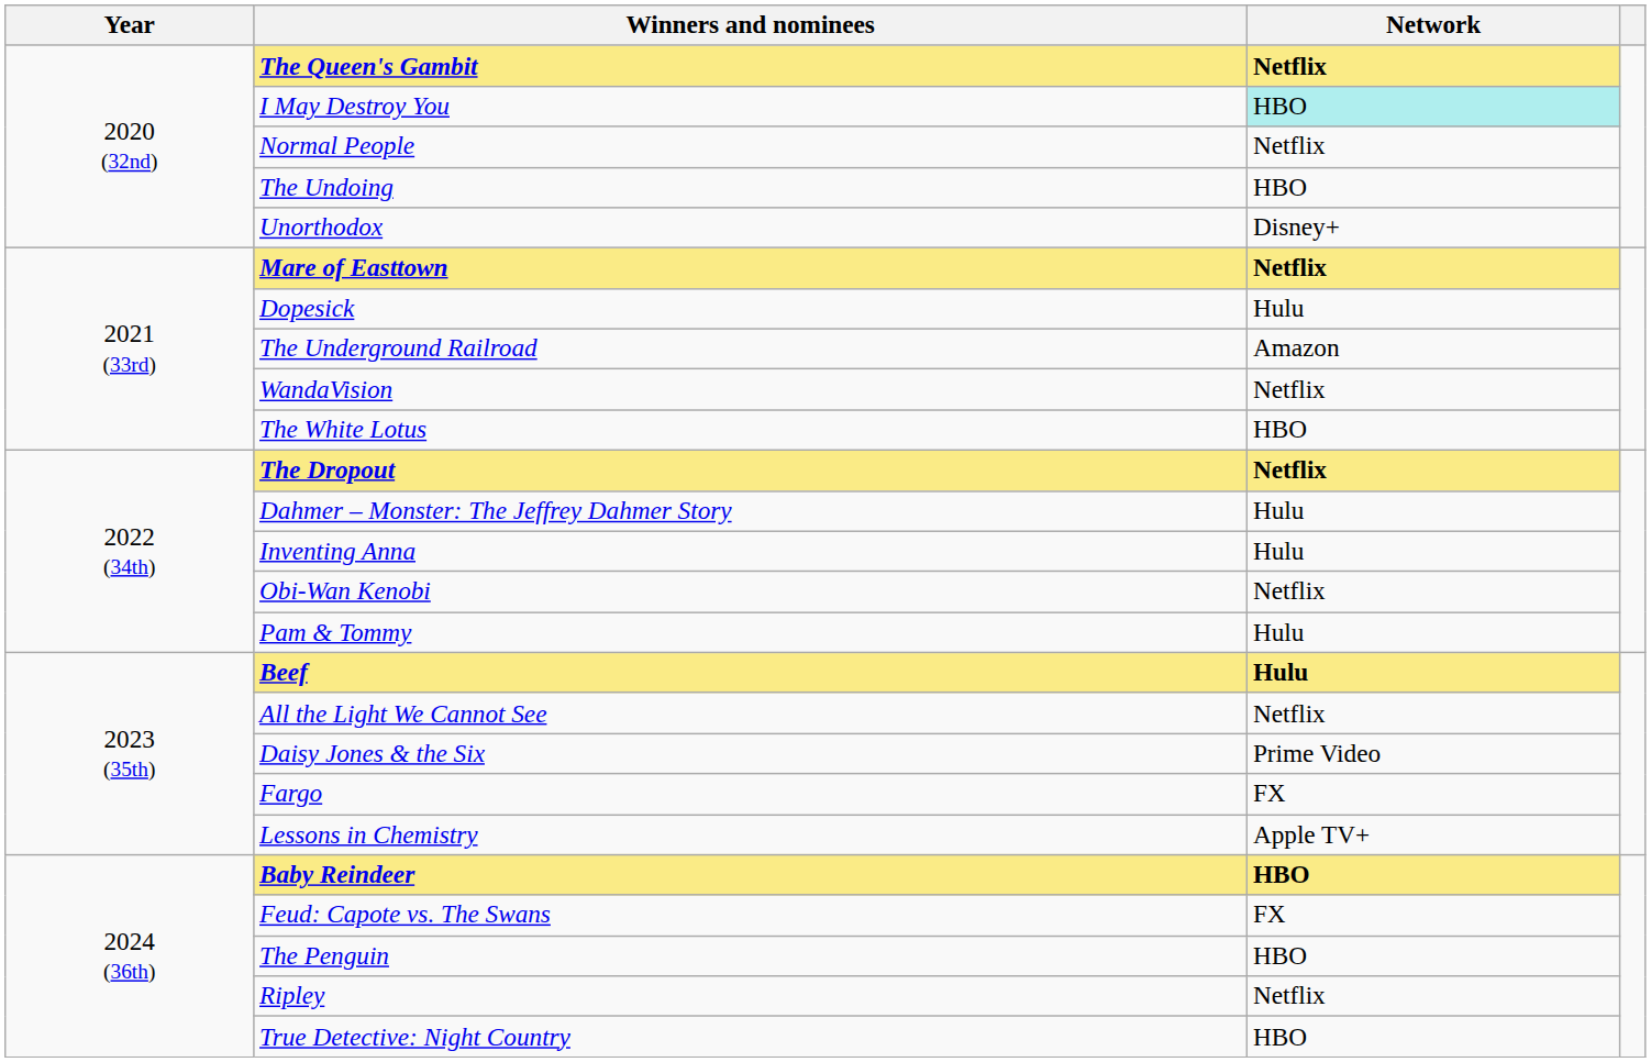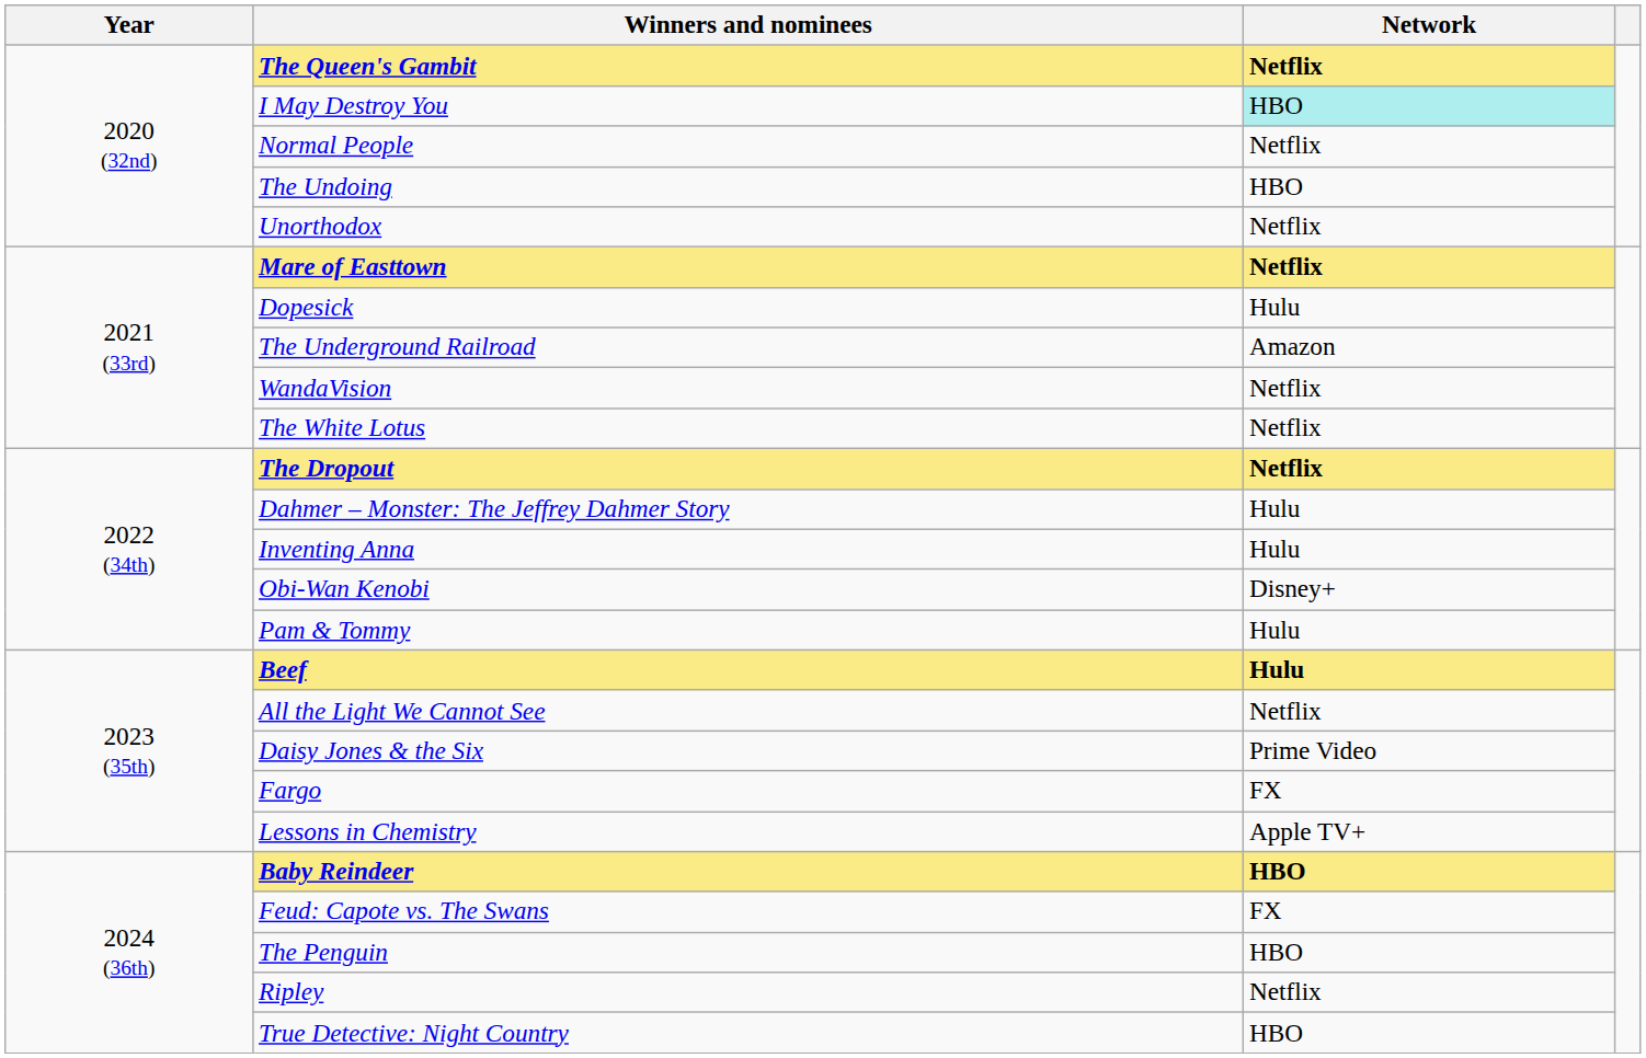 <table class="wikitable" width="65%" cellpadding="5">
 <tr>
 <th width="10%"><strong>Year</strong></th>
 <th width="40%"><strong>Winners and nominees</strong></th>
 <th width="15%"><strong>Network</strong></th>
 <th width="1%"><strong></strong></th>
 </tr>
 <tr>
 <td rowspan="5" style="text-align:center;">2020<br><small>(<a href='#'>32nd</a>)</small></td>
 <td style="background:#FAEB86;"><strong><em><a href='#'>The Queen's Gambit</a></em></strong></td>
 <td style="background:#FAEB86;"><strong>Netflix</strong></td>
 <td rowspan="5" style="text-align:center;"></td>
 </tr>
 <tr>
 <td><em><a href='#'>I May Destroy You</a></em></td>
 <td style="background: paleturquoise;">HBO</td>
 </tr>
 <tr>
 <td><em><a href='#'>Normal People</a></em></td>
 <td>Netflix</td>
 </tr>
 <tr>
 <td><em><a href='#'>The Undoing</a></em></td>
 <td>HBO</td>
 </tr>
 <tr>
 <td><em><a href='#'>Unorthodox</a></em></td>
-<td>Disney+</td>
+<td>Netflix</td>
 </tr>
 <tr>
 <td rowspan="5" style="text-align:center;">2021<br><small>(<a href='#'>33rd</a>)</small></td>
 <td style="background:#FAEB86;"><strong><em><a href='#'>Mare of Easttown</a></em></strong></td>
 <td style="background:#FAEB86;"><strong>Netflix</strong></td>
 <td rowspan="5" style="text-align:center;"></td>
 </tr>
 <tr>
 <td><em><a href='#'>Dopesick</a></em></td>
 <td>Hulu</td>
 </tr>
 <tr>
 <td><em><a href='#'>The Underground Railroad</a></em></td>
 <td>Amazon</td>
 </tr>
 <tr>
 <td><em><a href='#'>WandaVision</a></em></td>
 <td>Netflix</td>
 </tr>
 <tr>
 <td><em><a href='#'>The White Lotus</a></em></td>
-<td>HBO</td>
+<td>Netflix</td>
 </tr>
 <tr>
 <td rowspan="5" style="text-align:center;">2022<br><small>(<a href='#'>34th</a>)</small></td>
 <td style="background:#FAEB86;"><strong><em><a href='#'>The Dropout</a></em></strong></td>
 <td style="background:#FAEB86;"><strong>Netflix</strong></td>
 <td rowspan="5" style="text-align:center;"></td>
 </tr>
 <tr>
 <td><em><a href='#'>Dahmer – Monster: The Jeffrey Dahmer Story</a></em></td>
 <td>Hulu</td>
 </tr>
 <tr>
 <td><em><a href='#'>Inventing Anna</a></em></td>
 <td>Hulu</td>
 </tr>
 <tr>
 <td><em><a href='#'>Obi-Wan Kenobi</a></em></td>
-<td>Netflix</td>
+<td>Disney+</td>
 </tr>
 <tr>
 <td><em><a href='#'>Pam & Tommy</a></em></td>
 <td>Hulu</td>
 </tr>
 <tr>
 <td rowspan="5" style="text-align:center;">2023<br><small>(<a href='#'>35th</a>)</small></td>
 <td style="background:#FAEB86;"><strong><em><a href='#'>Beef</a></em></strong></td>
 <td style="background:#FAEB86;"><strong>Hulu</strong></td>
 <td rowspan="5" style="text-align:center;"></td>
 </tr>
 <tr>
 <td><em><a href='#'>All the Light We Cannot See</a></em></td>
 <td>Netflix</td>
 </tr>
 <tr>
 <td><em><a href='#'>Daisy Jones & the Six</a></em></td>
 <td>Prime Video</td>
 </tr>
 <tr>
 <td><em><a href='#'>Fargo</a></em></td>
 <td>FX</td>
 </tr>
 <tr>
 <td><em><a href='#'>Lessons in Chemistry</a></em></td>
 <td>Apple TV+</td>
 </tr>
 <tr>
 <td rowspan="5" style="text-align:center;">2024<br><small>(<a href='#'>36th</a>)</small></td>
 <td style="background:#FAEB86;"><strong><em><a href='#'>Baby Reindeer</a></em></strong></td>
 <td style="background:#FAEB86;"><strong>HBO</strong></td>
 <td rowspan="5" style="text-align:center;"></td>
 </tr>
 <tr>
 <td><em><a href='#'>Feud: Capote vs. The Swans</a></em></td>
 <td>FX</td>
 </tr>
 <tr>
 <td><em><a href='#'>The Penguin</a></em></td>
 <td>HBO</td>
 </tr>
 <tr>
 <td><em><a href='#'>Ripley</a></em></td>
 <td>Netflix</td>
 </tr>
 <tr>
 <td><em><a href='#'>True Detective: Night Country</a></em></td>
 <td>HBO</td>
 </tr>
 </table>
